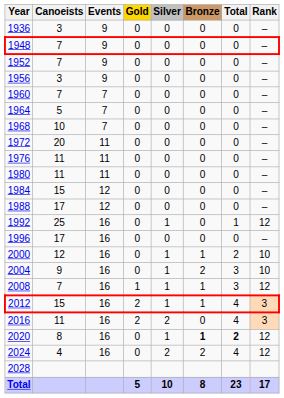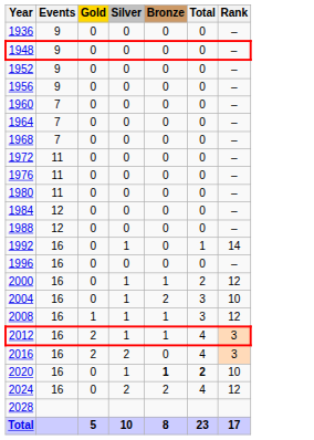 <table class="wikitable sortable collapsible collapsed">
 <tr>
 <th>Year</th>
-<th>Canoeists</th>
 <th>Events</th>
 <th style="text-align:center; background-color:gold;"><strong>Gold</strong></th>
 <th style="text-align:center; background-color:silver;"><strong>Silver</strong></th>
 <th style="text-align:center; background-color:#c96;"><strong>Bronze</strong></th>
 <th>Total</th>
 <th>Rank</th>
 </tr>
 <tr style="text-align:center">
 <td><a href='#'>1936</a></td>
-<td>3</td>
 <td>9</td>
 <td>0</td>
 <td>0</td>
 <td>0</td>
 <td>0</td>
 <td>–</td>
 </tr>
 <tr style="text-align:center;border: 3px solid red">
 <td><a href='#'>1948</a></td>
-<td>7</td>
 <td>9</td>
 <td>0</td>
 <td>0</td>
 <td>0</td>
 <td>0</td>
 <td>–</td>
 </tr>
 <tr style="text-align:center">
 <td><a href='#'>1952</a></td>
-<td>7</td>
 <td>9</td>
 <td>0</td>
 <td>0</td>
 <td>0</td>
 <td>0</td>
 <td>–</td>
 </tr>
 <tr style="text-align:center">
 <td><a href='#'>1956</a></td>
-<td>3</td>
 <td>9</td>
 <td>0</td>
 <td>0</td>
 <td>0</td>
 <td>0</td>
 <td>–</td>
 </tr>
 <tr style="text-align:center">
 <td><a href='#'>1960</a></td>
 <td>7</td>
-<td>7</td>
 <td>0</td>
 <td>0</td>
 <td>0</td>
 <td>0</td>
 <td>–</td>
 </tr>
 <tr style="text-align:center">
 <td><a href='#'>1964</a></td>
-<td>5</td>
 <td>7</td>
 <td>0</td>
 <td>0</td>
 <td>0</td>
 <td>0</td>
 <td>–</td>
 </tr>
 <tr style="text-align:center">
 <td><a href='#'>1968</a></td>
-<td>10</td>
 <td>7</td>
 <td>0</td>
 <td>0</td>
 <td>0</td>
 <td>0</td>
 <td>–</td>
 </tr>
 <tr style="text-align:center">
 <td><a href='#'>1972</a></td>
-<td>20</td>
 <td>11</td>
 <td>0</td>
 <td>0</td>
 <td>0</td>
 <td>0</td>
 <td>–</td>
 </tr>
 <tr style="text-align:center">
 <td><a href='#'>1976</a></td>
 <td>11</td>
-<td>11</td>
 <td>0</td>
 <td>0</td>
 <td>0</td>
 <td>0</td>
 <td>–</td>
 </tr>
 <tr style="text-align:center">
 <td><a href='#'>1980</a></td>
 <td>11</td>
-<td>11</td>
 <td>0</td>
 <td>0</td>
 <td>0</td>
 <td>0</td>
 <td>–</td>
 </tr>
 <tr style="text-align:center">
 <td><a href='#'>1984</a></td>
-<td>15</td>
 <td>12</td>
 <td>0</td>
 <td>0</td>
 <td>0</td>
 <td>0</td>
 <td>–</td>
 </tr>
 <tr style="text-align:center">
 <td><a href='#'>1988</a></td>
-<td>17</td>
 <td>12</td>
 <td>0</td>
 <td>0</td>
 <td>0</td>
 <td>0</td>
 <td>–</td>
 </tr>
 <tr style="text-align:center">
 <td><a href='#'>1992</a></td>
-<td>25</td>
 <td>16</td>
 <td>0</td>
 <td>1</td>
 <td>0</td>
 <td>1</td>
-<td>12</td>
+<td>14</td>
 </tr>
 <tr style="text-align:center">
 <td><a href='#'>1996</a></td>
-<td>17</td>
 <td>16</td>
 <td>0</td>
 <td>0</td>
 <td>0</td>
 <td>0</td>
 <td>–</td>
 </tr>
 <tr style="text-align:center">
 <td><a href='#'>2000</a></td>
-<td>12</td>
 <td>16</td>
 <td>0</td>
 <td>1</td>
 <td>1</td>
 <td>2</td>
-<td>10</td>
+<td>12</td>
 </tr>
 <tr style="text-align:center">
 <td><a href='#'>2004</a></td>
-<td>9</td>
 <td>16</td>
 <td>0</td>
 <td>1</td>
 <td>2</td>
 <td>3</td>
 <td>10</td>
 </tr>
 <tr style="text-align:center">
 <td><a href='#'>2008</a></td>
-<td>7</td>
 <td>16</td>
 <td>1</td>
 <td>1</td>
 <td>1</td>
 <td>3</td>
 <td>12</td>
 </tr>
 <tr style="text-align:center;border: 3px solid red">
 <td><a href='#'>2012</a></td>
-<td>15</td>
 <td>16</td>
 <td>2</td>
 <td>1</td>
 <td>1</td>
 <td>4</td>
 <td style="background-color:#ffdab9">3</td>
 </tr>
 <tr style="text-align:center">
 <td><a href='#'>2016</a></td>
-<td>11</td>
 <td>16</td>
 <td>2</td>
 <td>2</td>
 <td>0</td>
 <td>4</td>
 <td style="background-color:#ffdab9">3</td>
 </tr>
 <tr style="text-align:center">
 <td><a href='#'>2020</a></td>
-<td>8</td>
 <td>16</td>
 <td>0</td>
 <td>1</td>
 <td><strong>1</strong></td>
 <td><strong>2</strong></td>
-<td>12</td>
+<td>10</td>
 </tr>
 <tr style="text-align:center">
 <td><a href='#'>2024</a></td>
-<td>4</td>
 <td>16</td>
 <td>0</td>
 <td>2</td>
 <td>2</td>
 <td>4</td>
 <td>12</td>
 </tr>
 <tr style="text-align:center">
 <td><a href='#'>2028</a></td>
 <td></td>
 <td></td>
 <td></td>
 <td></td>
 <td></td>
 <td></td>
-<td></td>
 </tr>
 <tr style="text-align:center; background-color:#ccf;">
 <td><strong><a href='#'>Total</a></strong></td>
-<td></td>
 <td></td>
 <td><strong>5</strong></td>
 <td><strong>10</strong></td>
 <td><strong>8</strong></td>
 <td><strong>23</strong></td>
 <td><strong>17</strong></td>
 </tr>
 </table>
